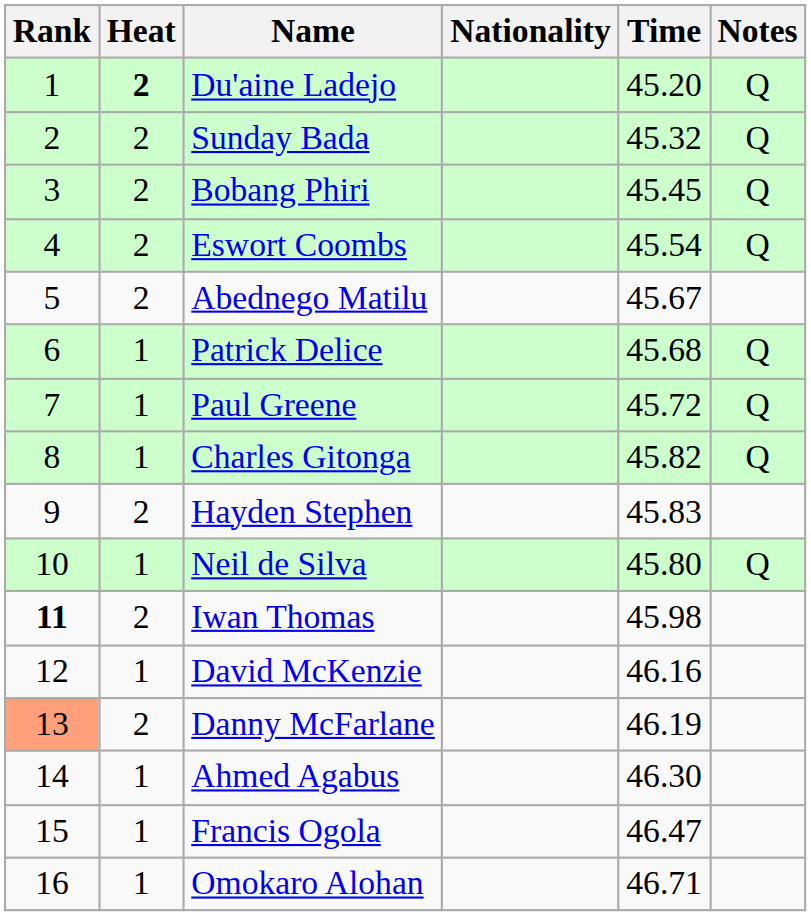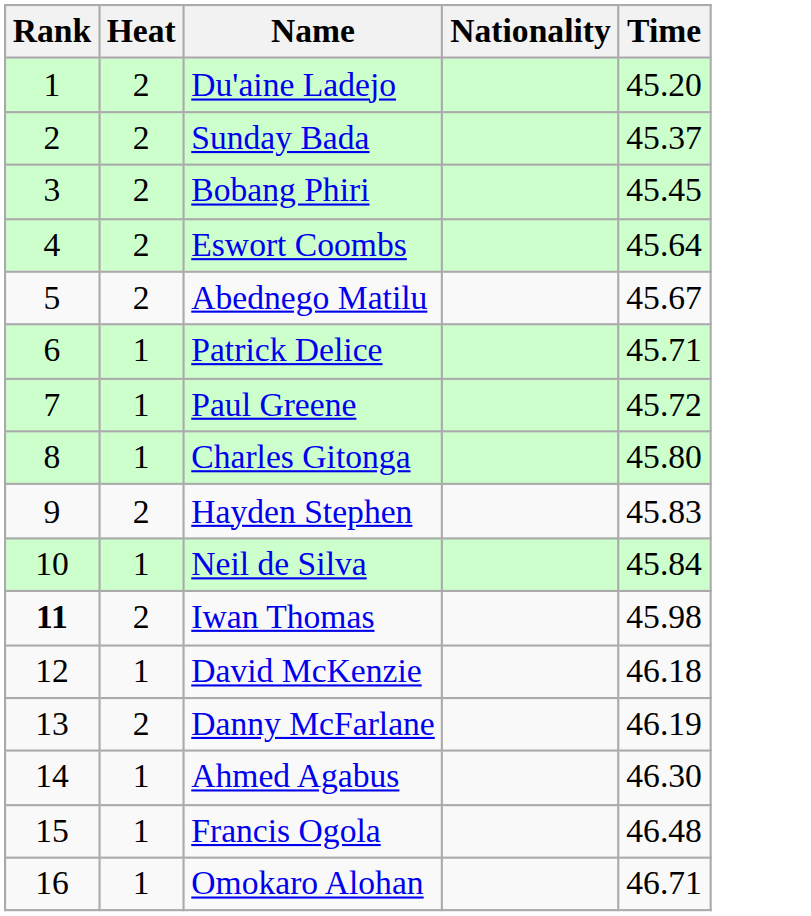 <table class="wikitable sortable" style="text-align:center">
 <tr>
 <th>Rank</th>
 <th>Heat</th>
 <th>Name</th>
 <th>Nationality</th>
 <th>Time</th>
-<th>Notes</th>
 </tr>
 <tr bgcolor=ccffcc>
 <td>1</td>
-<td><strong>2</strong></td>
+<td>2</td>
 <td align=left><a href='#'>Du'aine Ladejo</a></td>
 <td align=left></td>
 <td>45.20</td>
-<td>Q</td>
 </tr>
 <tr bgcolor=ccffcc>
 <td>2</td>
 <td>2</td>
 <td align=left><a href='#'>Sunday Bada</a></td>
 <td align=left></td>
-<td>45.32</td>
-<td>Q</td>
+<td>45.37</td>
 </tr>
 <tr bgcolor=ccffcc>
 <td>3</td>
 <td>2</td>
 <td align=left><a href='#'>Bobang Phiri</a></td>
 <td align=left></td>
 <td>45.45</td>
-<td>Q</td>
 </tr>
 <tr bgcolor=ccffcc>
 <td>4</td>
 <td>2</td>
 <td align=left><a href='#'>Eswort Coombs</a></td>
 <td align=left></td>
-<td>45.54</td>
-<td>Q</td>
+<td>45.64</td>
 </tr>
 <tr>
 <td>5</td>
 <td>2</td>
 <td align=left><a href='#'>Abednego Matilu</a></td>
 <td align=left></td>
 <td>45.67</td>
-<td></td>
 </tr>
 <tr bgcolor=ccffcc>
 <td>6</td>
 <td>1</td>
 <td align=left><a href='#'>Patrick Delice</a></td>
 <td align=left></td>
-<td>45.68</td>
-<td>Q</td>
+<td>45.71</td>
 </tr>
 <tr bgcolor=ccffcc>
 <td>7</td>
 <td>1</td>
 <td align=left><a href='#'>Paul Greene</a></td>
 <td align=left></td>
 <td>45.72</td>
-<td>Q</td>
 </tr>
 <tr bgcolor=ccffcc>
 <td>8</td>
 <td>1</td>
 <td align=left><a href='#'>Charles Gitonga</a></td>
 <td align=left></td>
-<td>45.82</td>
-<td>Q</td>
+<td>45.80</td>
 </tr>
 <tr>
 <td>9</td>
 <td>2</td>
 <td align=left><a href='#'>Hayden Stephen</a></td>
 <td align=left></td>
 <td>45.83</td>
-<td></td>
 </tr>
 <tr bgcolor=ccffcc>
 <td>10</td>
 <td>1</td>
 <td align=left><a href='#'>Neil de Silva</a></td>
 <td align=left></td>
-<td>45.80</td>
-<td>Q</td>
+<td>45.84</td>
 </tr>
 <tr>
 <td><strong>11</strong></td>
 <td>2</td>
 <td align=left><a href='#'>Iwan Thomas</a></td>
 <td align=left></td>
 <td>45.98</td>
-<td></td>
 </tr>
 <tr>
 <td>12</td>
 <td>1</td>
 <td align=left><a href='#'>David McKenzie</a></td>
 <td align=left></td>
-<td>46.16</td>
-<td></td>
+<td>46.18</td>
 </tr>
 <tr>
-<td style="background: lightsalmon;">13</td>
+<td>13</td>
 <td>2</td>
 <td align=left><a href='#'>Danny McFarlane</a></td>
 <td align=left></td>
 <td>46.19</td>
-<td></td>
 </tr>
 <tr>
 <td>14</td>
 <td>1</td>
 <td align=left><a href='#'>Ahmed Agabus</a></td>
 <td align=left></td>
 <td>46.30</td>
-<td></td>
 </tr>
 <tr>
 <td>15</td>
 <td>1</td>
 <td align=left><a href='#'>Francis Ogola</a></td>
 <td align=left></td>
-<td>46.47</td>
-<td></td>
+<td>46.48</td>
 </tr>
 <tr>
 <td>16</td>
 <td>1</td>
 <td align=left><a href='#'>Omokaro Alohan</a></td>
 <td align=left></td>
 <td>46.71</td>
-<td></td>
 </tr>
 </table>
